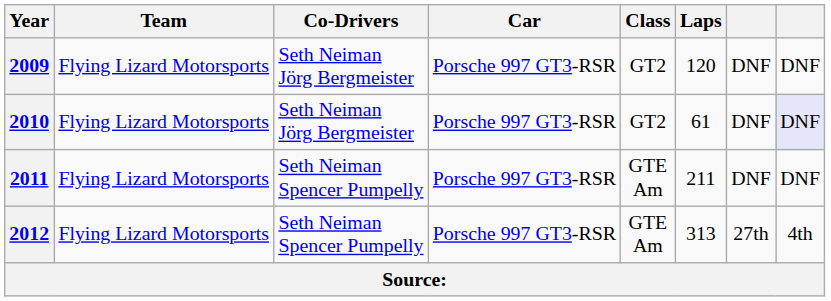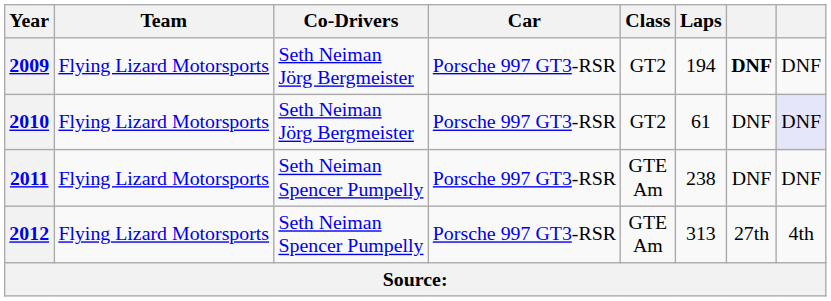 <table class="wikitable" style="text-align:center; font-size:90%">
 <tr>
 <th>Year</th>
 <th>Team</th>
 <th>Co-Drivers</th>
 <th>Car</th>
 <th>Class</th>
 <th>Laps</th>
 <th></th>
 <th></th>
 </tr>
 <tr>
 <th><a href='#'>2009</a></th>
 <td align="left"> <a href='#'>Flying Lizard Motorsports</a></td>
 <td align="left"> <a href='#'>Seth Neiman</a><br> <a href='#'>Jörg Bergmeister</a></td>
 <td align="left"><a href='#'>Porsche 997 GT3</a>-RSR</td>
 <td>GT2</td>
-<td>120</td>
-<td>DNF</td>
+<td>194</td>
+<td><strong>DNF</strong></td>
 <td>DNF</td>
 </tr>
 <tr>
 <th><a href='#'>2010</a></th>
 <td align="left"> <a href='#'>Flying Lizard Motorsports</a></td>
 <td align="left"> <a href='#'>Seth Neiman</a><br> <a href='#'>Jörg Bergmeister</a></td>
 <td align="left"><a href='#'>Porsche 997 GT3</a>-RSR</td>
 <td>GT2</td>
 <td>61</td>
 <td>DNF</td>
 <td style="background: lavender;">DNF</td>
 </tr>
 <tr>
 <th><a href='#'>2011</a></th>
 <td align="left"> <a href='#'>Flying Lizard Motorsports</a></td>
 <td align="left"> <a href='#'>Seth Neiman</a><br> <a href='#'>Spencer Pumpelly</a></td>
 <td align="left"><a href='#'>Porsche 997 GT3</a>-RSR</td>
 <td>GTE<br>Am</td>
-<td>211</td>
+<td>238</td>
 <td>DNF</td>
 <td>DNF</td>
 </tr>
 <tr>
 <th><a href='#'>2012</a></th>
 <td align="left"> <a href='#'>Flying Lizard Motorsports</a></td>
 <td align="left"> <a href='#'>Seth Neiman</a><br> <a href='#'>Spencer Pumpelly</a></td>
 <td align="left"><a href='#'>Porsche 997 GT3</a>-RSR</td>
 <td>GTE<br>Am</td>
 <td>313</td>
 <td>27th</td>
 <td>4th</td>
 </tr>
 <tr>
 <th colspan="8">Source:</th>
 </tr>
 </table>
